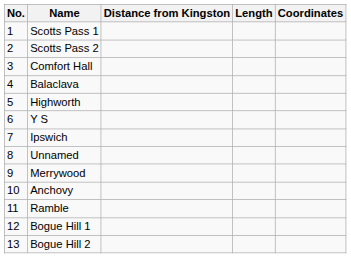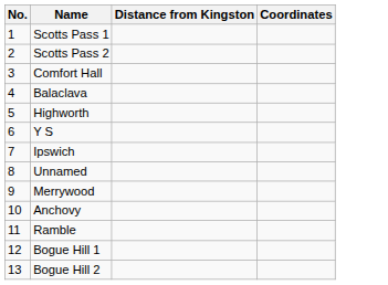 <table class="wikitable sortable">
 <tr>
 <th>No.</th>
 <th>Name</th>
 <th>Distance from Kingston</th>
-<th>Length</th>
 <th>Coordinates</th>
 </tr>
 <tr>
 <td>1</td>
 <td>Scotts Pass 1</td>
-<td></td>
 <td></td>
 <td></td>
 </tr>
 <tr>
 <td>2</td>
 <td>Scotts Pass 2</td>
 <td></td>
 <td></td>
-<td></td>
 </tr>
 <tr>
 <td>3</td>
 <td>Comfort Hall</td>
-<td></td>
 <td></td>
 <td></td>
 </tr>
 <tr>
 <td>4</td>
 <td>Balaclava</td>
 <td></td>
 <td></td>
-<td></td>
 </tr>
 <tr>
 <td>5</td>
 <td>Highworth</td>
-<td></td>
 <td></td>
 <td></td>
 </tr>
 <tr>
 <td>6</td>
 <td>Y S</td>
 <td></td>
 <td></td>
-<td></td>
 </tr>
 <tr>
 <td>7</td>
 <td>Ipswich</td>
-<td></td>
 <td></td>
 <td></td>
 </tr>
 <tr>
 <td>8</td>
 <td>Unnamed</td>
 <td></td>
 <td></td>
-<td></td>
 </tr>
 <tr>
 <td>9</td>
 <td>Merrywood</td>
-<td></td>
 <td></td>
 <td></td>
 </tr>
 <tr>
 <td>10</td>
 <td>Anchovy</td>
 <td></td>
 <td></td>
-<td></td>
 </tr>
 <tr>
 <td>11</td>
 <td>Ramble</td>
-<td></td>
 <td></td>
 <td></td>
 </tr>
 <tr>
 <td>12</td>
 <td>Bogue Hill 1</td>
 <td></td>
 <td></td>
-<td></td>
 </tr>
 <tr>
 <td>13</td>
 <td>Bogue Hill 2</td>
 <td></td>
 <td></td>
-<td></td>
 </tr>
 </table>
